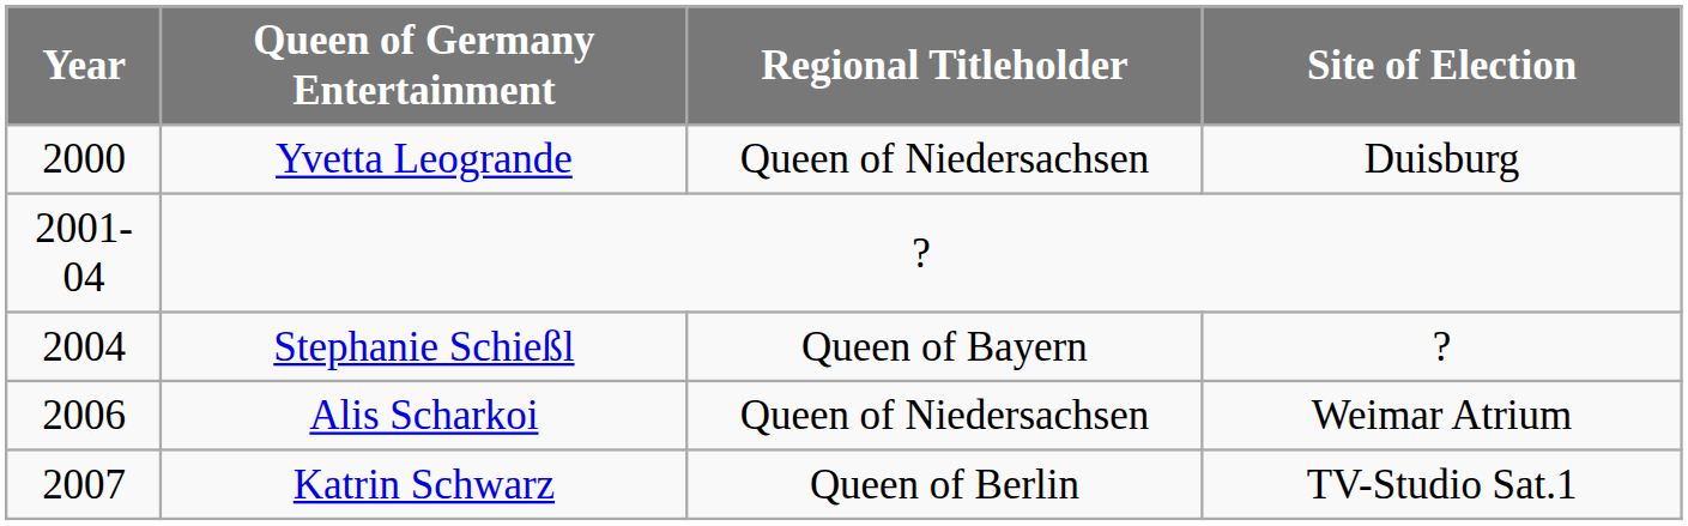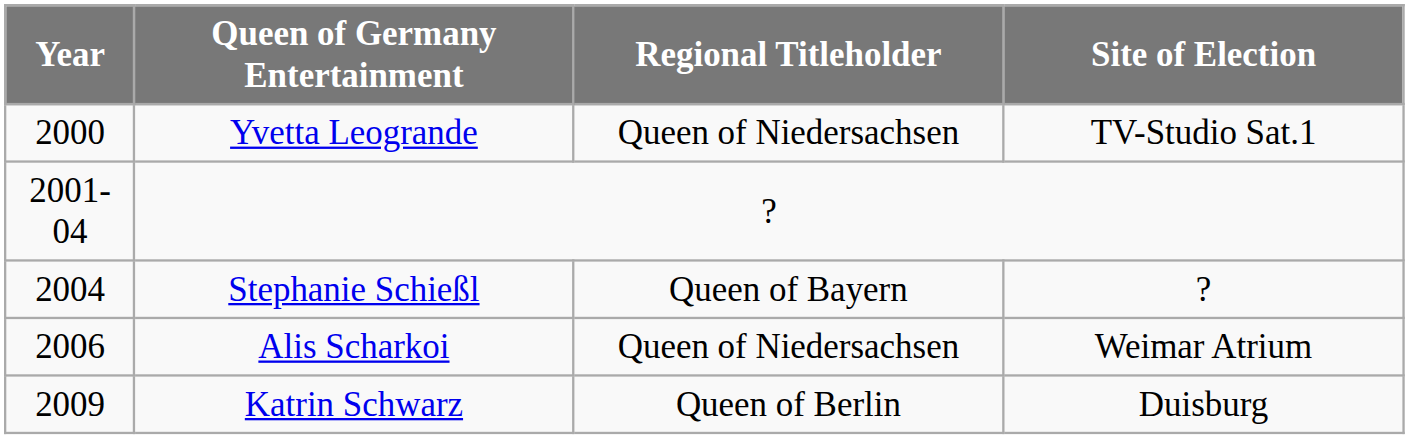 <table class="wikitable sortable" style="font-size: 95%; text-align:center">
 <tr>
 <th width="60" style="background-color:#787878;color:#FFFFFF;">Year</th>
 <th width="250" style="background-color:#787878;color:#FFFFFF;">Queen of Germany Entertainment</th>
 <th width="250" style="background-color:#787878;color:#FFFFFF;">Regional Titleholder</th>
 <th width="250" style="background-color:#787878;color:#FFFFFF;">Site of Election</th>
 </tr>
 <tr>
 <td>2000</td>
 <td><a href='#'>Yvetta Leogrande</a></td>
 <td> Queen of Niedersachsen</td>
-<td>Duisburg</td>
+<td>TV-Studio Sat.1</td>
 </tr>
 <tr>
 <td>2001-04</td>
 <td colspan="3">?</td>
 </tr>
 <tr>
 <td>2004</td>
 <td><a href='#'>Stephanie Schießl</a></td>
 <td> Queen of Bayern</td>
 <td>?</td>
 </tr>
 <tr>
 <td>2006</td>
 <td><a href='#'>Alis Scharkoi</a></td>
 <td> Queen of Niedersachsen</td>
 <td>Weimar Atrium</td>
 </tr>
 <tr>
-<td>2007</td>
+<td>2009</td>
 <td><a href='#'>Katrin Schwarz</a></td>
 <td> Queen of Berlin</td>
-<td>TV-Studio Sat.1</td>
+<td>Duisburg</td>
 </tr>
 </table>
